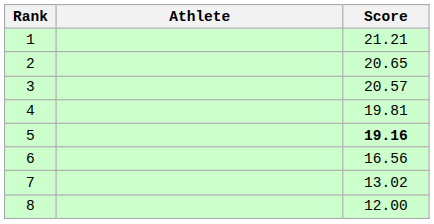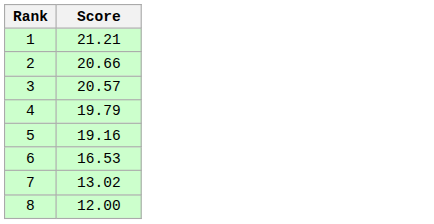 <table class=wikitable style="text-align:center">
 <tr>
 <th width=40>Rank</th>
-<th width=250>Athlete</th>
 <th width=70>Score</th>
 </tr>
 <tr bgcolor="ccffcc">
 <td>1</td>
-<td align=left></td>
 <td>21.21</td>
 </tr>
 <tr bgcolor="ccffcc">
 <td>2</td>
-<td align=left></td>
-<td>20.65</td>
+<td>20.66</td>
 </tr>
 <tr bgcolor="ccffcc">
 <td>3</td>
-<td align=left></td>
 <td>20.57</td>
 </tr>
 <tr bgcolor="ccffcc">
 <td>4</td>
-<td align=left></td>
-<td>19.81</td>
+<td>19.79</td>
 </tr>
 <tr bgcolor="ccffcc">
 <td>5</td>
-<td align=left></td>
-<td><strong>19.16</strong></td>
+<td>19.16</td>
 </tr>
 <tr bgcolor="ccffcc">
 <td>6</td>
-<td align=left></td>
-<td>16.56</td>
+<td>16.53</td>
 </tr>
 <tr bgcolor="ccffcc">
 <td>7</td>
-<td align=left></td>
 <td>13.02</td>
 </tr>
 <tr bgcolor="ccffcc">
 <td>8</td>
-<td align=left></td>
 <td>12.00</td>
 </tr>
 </table>
